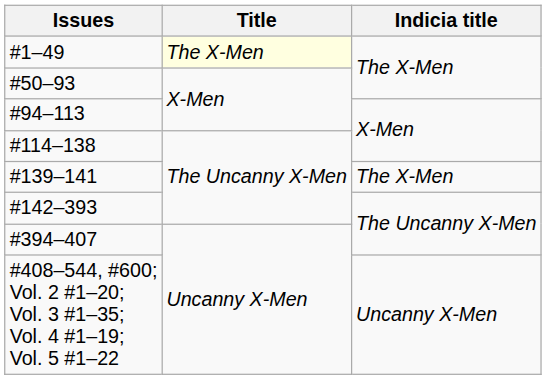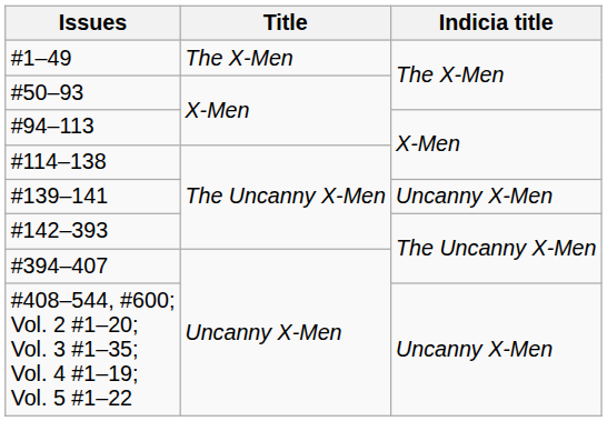 <table class="wikitable"  style="float:right">
 <tr>
 <th>Issues</th>
 <th>Title</th>
 <th>Indicia title</th>
 </tr>
 <tr>
 <td>#1–49</td>
-<td style="background: lightyellow;"><em>The X-Men</em></td>
+<td><em>The X-Men</em></td>
 <td rowspan="2"><em>The X-Men</em></td>
 </tr>
 <tr>
 <td>#50–93</td>
 <td rowspan="2"><em>X-Men</em></td>
 </tr>
 <tr>
 <td>#94–113</td>
 <td rowspan="2"><em>X-Men</em></td>
 </tr>
 <tr>
 <td>#114–138</td>
 <td rowspan="3"><em>The Uncanny X-Men</em></td>
 </tr>
 <tr>
 <td>#139–141</td>
-<td><em>The X-Men</em></td>
+<td><em>Uncanny X-Men</em></td>
 </tr>
 <tr>
 <td>#142–393</td>
 <td rowspan="2"><em>The Uncanny X-Men</em></td>
 </tr>
 <tr>
 <td>#394–407</td>
 <td rowspan="2"><em>Uncanny X-Men</em></td>
 </tr>
 <tr>
 <td>#408–544, #600;<br>Vol. 2 #1–20;<br>Vol. 3 #1–35;<br>Vol. 4 #1–19;<br>Vol. 5 #1–22</td>
 <td><em>Uncanny X-Men</em></td>
 </tr>
 </table>
